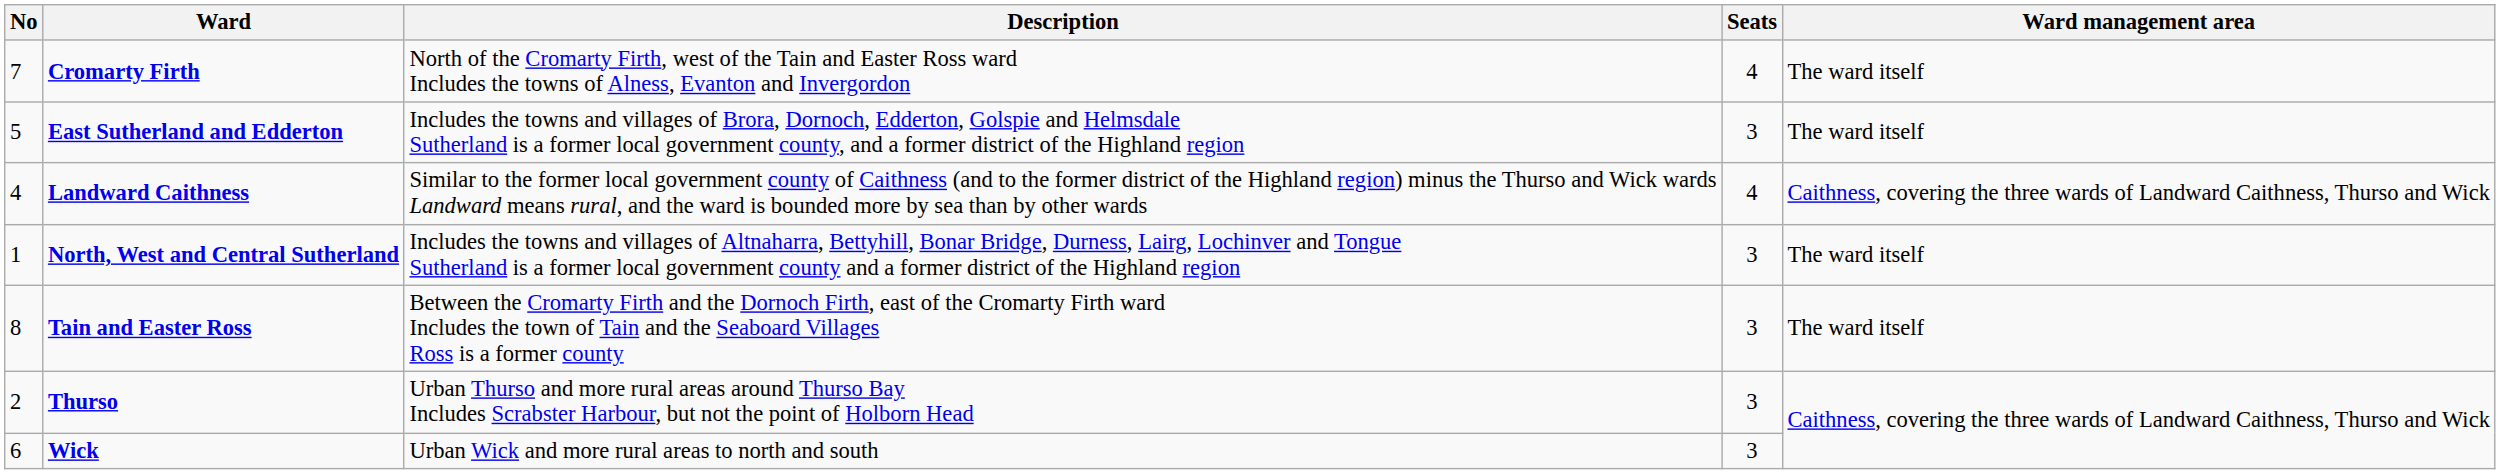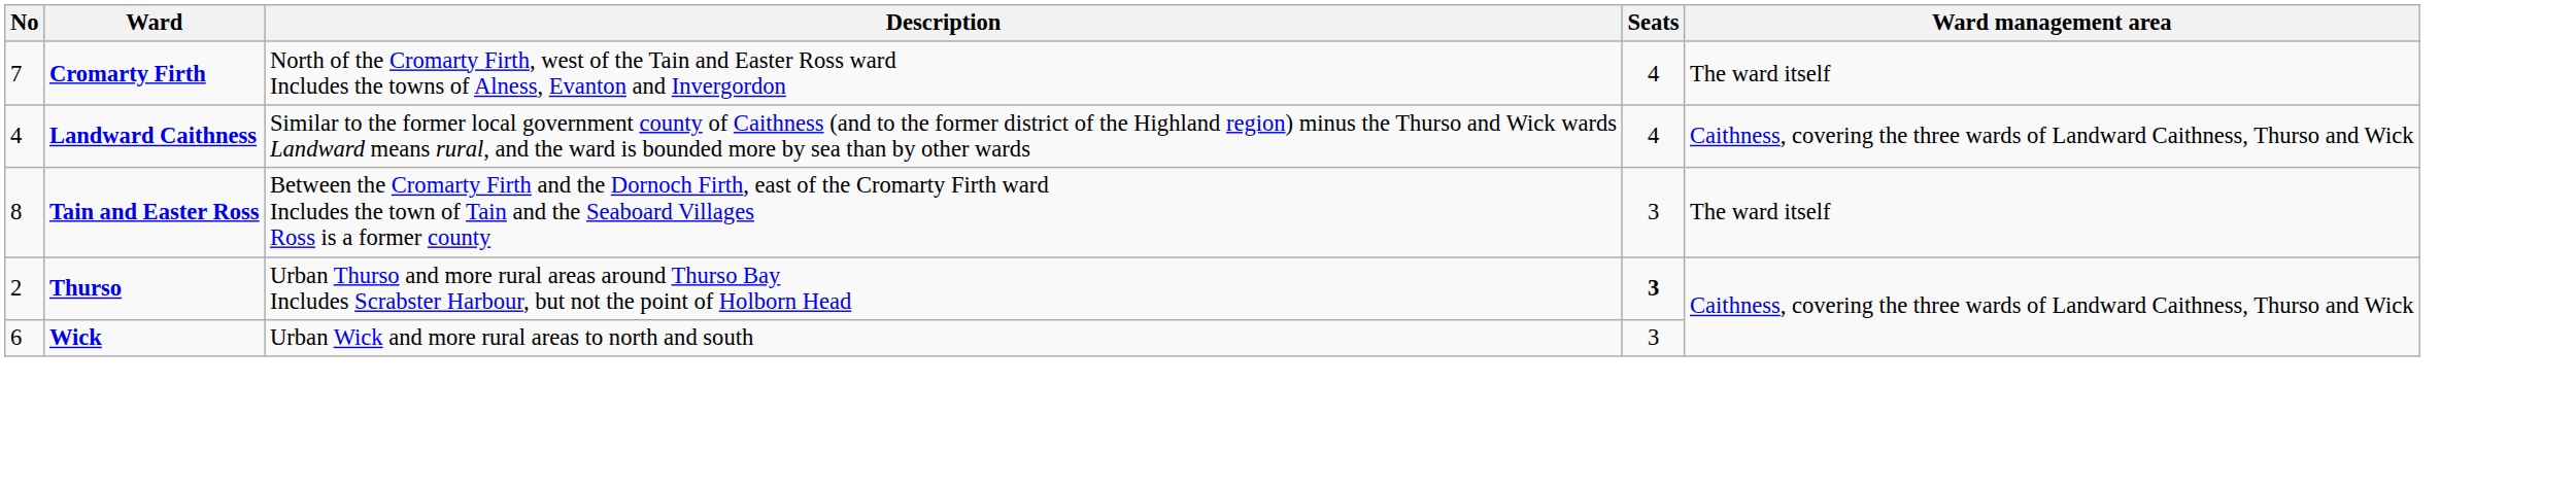 <table class="wikitable">
 <tr>
 <th>No</th>
 <th>Ward</th>
 <th>Description</th>
 <th>Seats</th>
 <th>Ward management area</th>
 </tr>
 <tr>
 <td>7</td>
 <td><strong><a href='#'>Cromarty Firth</a></strong></td>
 <td>North of the <a href='#'>Cromarty Firth</a>, west of the Tain and Easter Ross ward <br> Includes the towns of <a href='#'>Alness</a>, <a href='#'>Evanton</a> and <a href='#'>Invergordon</a></td>
 <td align=center>4</td>
 <td>The ward itself</td>
 </tr>
 <tr>
-<td>5</td>
-<td><strong><a href='#'>East Sutherland and Edderton</a></strong></td>
-<td>Includes the towns and villages of <a href='#'>Brora</a>, <a href='#'>Dornoch</a>, <a href='#'>Edderton</a>, <a href='#'>Golspie</a> and <a href='#'>Helmsdale</a> <br> <a href='#'>Sutherland</a> is a former local government <a href='#'>county</a>, and a former district of the Highland <a href='#'>region</a></td>
-<td align=center>3</td>
-<td>The ward itself</td>
-</tr>
-<tr>
 <td>4</td>
 <td><strong><a href='#'>Landward Caithness</a></strong></td>
 <td>Similar to the former local government <a href='#'>county</a> of <a href='#'>Caithness</a> (and to the former district of the Highland <a href='#'>region</a>) minus the Thurso and Wick wards <br> <em>Landward</em> means <em>rural</em>, and the ward is bounded more by sea than by other wards</td>
 <td align=center>4</td>
 <td><a href='#'>Caithness</a>, covering the three wards of Landward Caithness, Thurso and Wick</td>
-</tr>
-<tr>
-<td>1</td>
-<td><strong><a href='#'>North, West and Central Sutherland</a></strong></td>
-<td>Includes the towns and villages of <a href='#'>Altnaharra</a>, <a href='#'>Bettyhill</a>, <a href='#'>Bonar Bridge</a>, <a href='#'>Durness</a>, <a href='#'>Lairg</a>, <a href='#'>Lochinver</a> and <a href='#'>Tongue</a> <br> <a href='#'>Sutherland</a> is a former local government <a href='#'>county</a> and a former district of the Highland <a href='#'>region</a></td>
-<td align=center>3</td>
-<td>The ward itself</td>
 </tr>
 <tr>
 <td>8</td>
 <td><strong><a href='#'>Tain and Easter Ross</a></strong></td>
 <td>Between the <a href='#'>Cromarty Firth</a> and the <a href='#'>Dornoch Firth</a>, east of the Cromarty Firth ward <br> Includes the town of  <a href='#'>Tain</a> and the <a href='#'>Seaboard Villages</a> <br> <a href='#'>Ross</a> is a former <a href='#'>county</a></td>
 <td align=center>3</td>
 <td>The ward itself</td>
 </tr>
 <tr>
 <td>2</td>
 <td><strong><a href='#'>Thurso</a></strong></td>
 <td>Urban <a href='#'>Thurso</a> and more rural areas around <a href='#'>Thurso Bay</a> <br> Includes <a href='#'>Scrabster Harbour</a>, but not the point of <a href='#'>Holborn Head</a></td>
-<td align=center>3</td>
+<td align=center><strong>3</strong></td>
 <td rowspan=2><a href='#'>Caithness</a>, covering the three wards of Landward Caithness, Thurso and Wick</td>
 </tr>
 <tr>
 <td>6</td>
 <td><strong><a href='#'>Wick</a></strong></td>
 <td>Urban <a href='#'>Wick</a> and more rural areas to north and south</td>
 <td align=center>3</td>
 </tr>
 </table>
